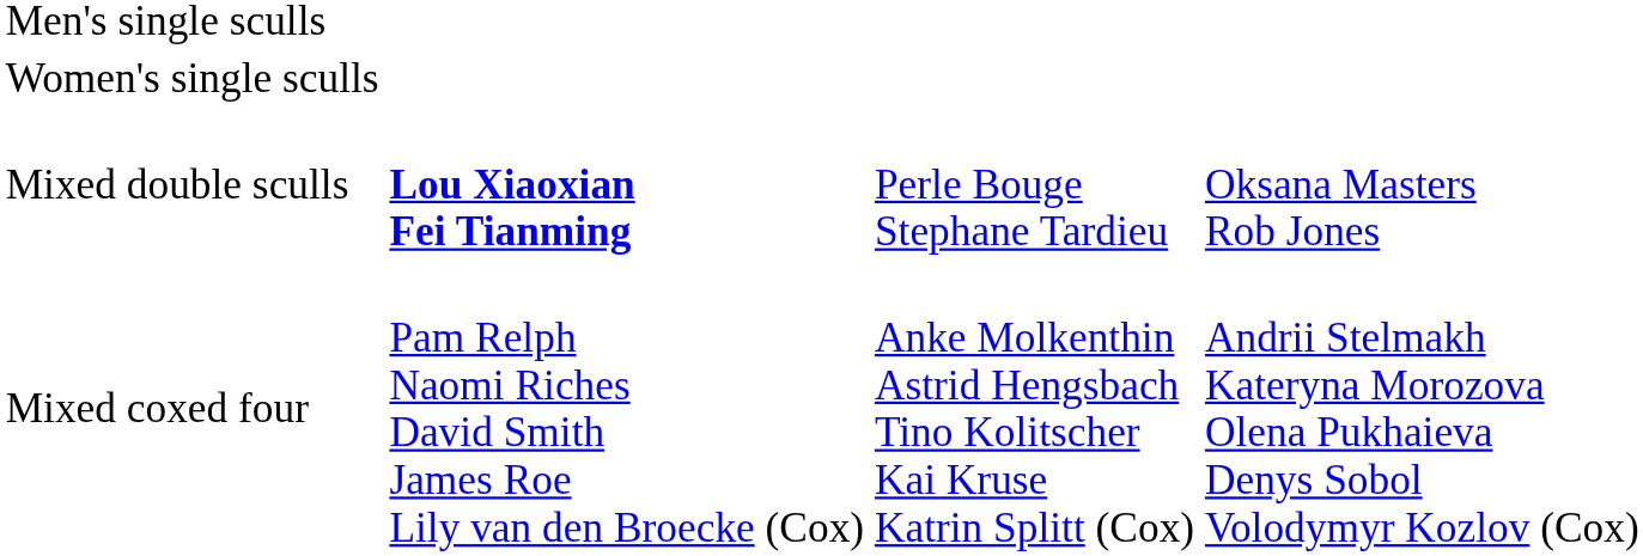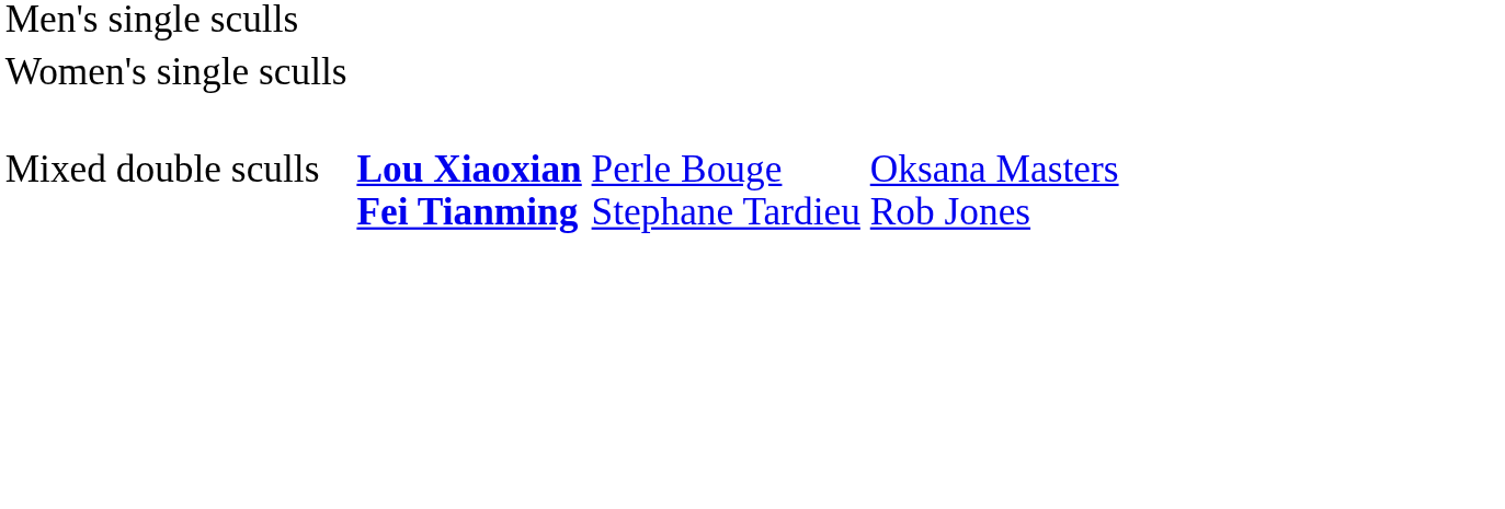 <table>
 <tr>
 <td>Men's single sculls<br></td>
 <td></td>
 <td></td>
 <td></td>
 </tr>
 <tr>
 <td>Women's single sculls<br></td>
 <td></td>
 <td></td>
 <td></td>
 </tr>
 <tr>
 <td>Mixed double sculls<br></td>
 <td><strong><br><a href='#'>Lou Xiaoxian</a><br><a href='#'>Fei Tianming</a></strong></td>
 <td><br><a href='#'>Perle Bouge</a><br><a href='#'>Stephane Tardieu</a></td>
 <td><br><a href='#'>Oksana Masters</a><br><a href='#'>Rob Jones</a></td>
 </tr>
-<tr>
-<td>Mixed coxed four<br></td>
-<td><br><a href='#'>Pam Relph</a><br><a href='#'>Naomi Riches</a><br><a href='#'>David Smith</a><br><a href='#'>James Roe</a><br><a href='#'>Lily van den Broecke</a> (Cox)</td>
-<td><br><a href='#'>Anke Molkenthin</a><br><a href='#'>Astrid Hengsbach</a><br><a href='#'>Tino Kolitscher</a><br><a href='#'>Kai Kruse</a><br><a href='#'>Katrin Splitt</a> (Cox)</td>
-<td><br><a href='#'>Andrii Stelmakh</a><br><a href='#'>Kateryna Morozova</a><br><a href='#'>Olena Pukhaieva</a><br><a href='#'>Denys Sobol</a><br><a href='#'>Volodymyr Kozlov</a> (Cox)</td>
-</tr>
 </table>
